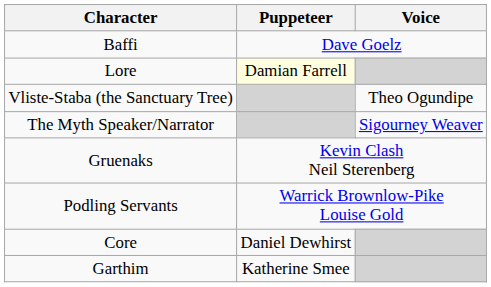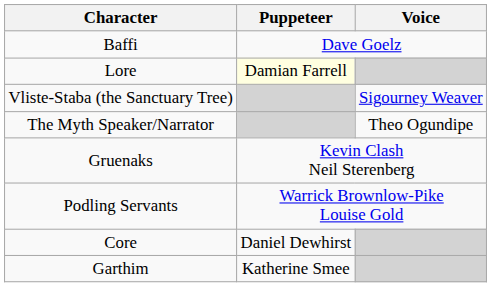 <table class="wikitable sortable" style="text-align:center">
 <tr>
 <th scope="col">Character</th>
 <th scope="col">Puppeteer</th>
 <th scope="col">Voice</th>
 </tr>
 <tr>
 <td>Baffi</td>
 <td colspan="2"><a href='#'>Dave Goelz</a></td>
 </tr>
 <tr>
 <td>Lore</td>
 <td style="background: lightyellow;">Damian Farrell</td>
 <td colspan="1" style="background:#d3d3d3;"></td>
 </tr>
 <tr>
 <td>Vliste-Staba (the Sanctuary Tree)</td>
 <td colspan="1" style="background:#d3d3d3;"></td>
-<td>Theo Ogundipe</td>
+<td><a href='#'>Sigourney Weaver</a></td>
 </tr>
 <tr>
 <td>The Myth Speaker/Narrator</td>
 <td colspan="1" style="background:#d3d3d3;"></td>
-<td><a href='#'>Sigourney Weaver</a></td>
+<td>Theo Ogundipe</td>
 </tr>
 <tr>
 <td>Gruenaks</td>
 <td colspan="2"><a href='#'>Kevin Clash</a><br>Neil Sterenberg</td>
 </tr>
 <tr>
 <td>Podling Servants</td>
 <td colspan="2"><a href='#'>Warrick Brownlow-Pike</a><br><a href='#'>Louise Gold</a></td>
 </tr>
 <tr>
 <td>Core</td>
 <td>Daniel Dewhirst</td>
 <td colspan="1" style="background:#d3d3d3;"></td>
 </tr>
 <tr>
 <td>Garthim</td>
 <td>Katherine Smee</td>
 <td colspan="1" style="background:#d3d3d3;"></td>
 </tr>
 </table>
